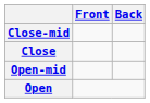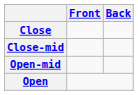 <table class="wikitable" style="text-align: center">
 <tr>
 <th></th>
 <th><a href='#'>Front</a></th>
 <th><a href='#'>Back</a></th>
 </tr>
 <tr>
-<th><a href='#'>Close-mid</a></th>
+<th><a href='#'>Close</a></th>
 <td></td>
 <td></td>
 </tr>
 <tr>
-<th><a href='#'>Close</a></th>
+<th><a href='#'>Close-mid</a></th>
 <td></td>
 <td></td>
 </tr>
 <tr>
 <th><a href='#'>Open-mid</a></th>
 <td></td>
 <td></td>
 </tr>
 <tr>
 <th><a href='#'>Open</a></th>
 <td colspan="2"></td>
 </tr>
 </table>
